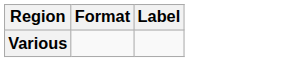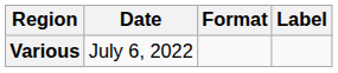 <table class="wikitable plainrowheaders">
 <tr>
 <th scope="col">Region</th>
+<th scope="col">Date</th>
 <th scope="col">Format</th>
 <th scope="col">Label</th>
 </tr>
 <tr>
 <th scope="row">Various</th>
+<td>July 6, 2022</td>
 <td></td>
 <td></td>
 </tr>
 </table>
